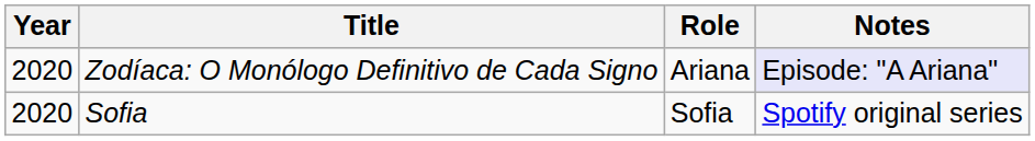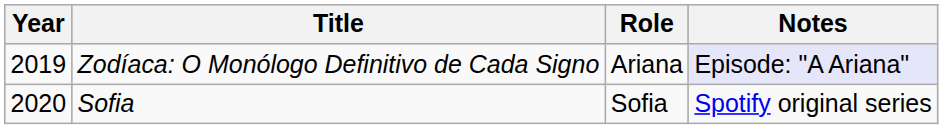 <table class="wikitable">
 <tr>
 <th>Year</th>
 <th>Title</th>
 <th>Role</th>
 <th>Notes</th>
 </tr>
 <tr>
-<td>2020</td>
+<td>2019</td>
 <td><em>Zodíaca: O Monólogo Definitivo de Cada Signo</em></td>
 <td>Ariana</td>
 <td style="background: lavender;">Episode: "A Ariana"</td>
 </tr>
 <tr>
 <td>2020</td>
 <td><em>Sofia</em></td>
 <td>Sofia</td>
 <td><a href='#'>Spotify</a> original series</td>
 </tr>
 </table>
